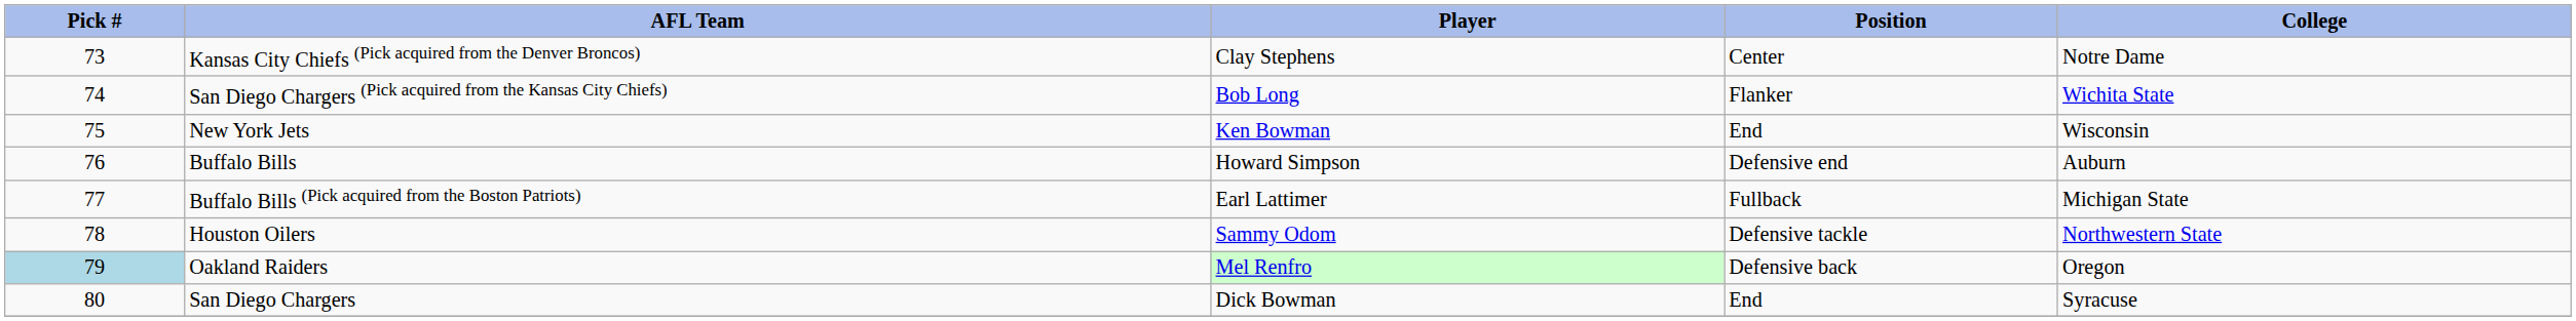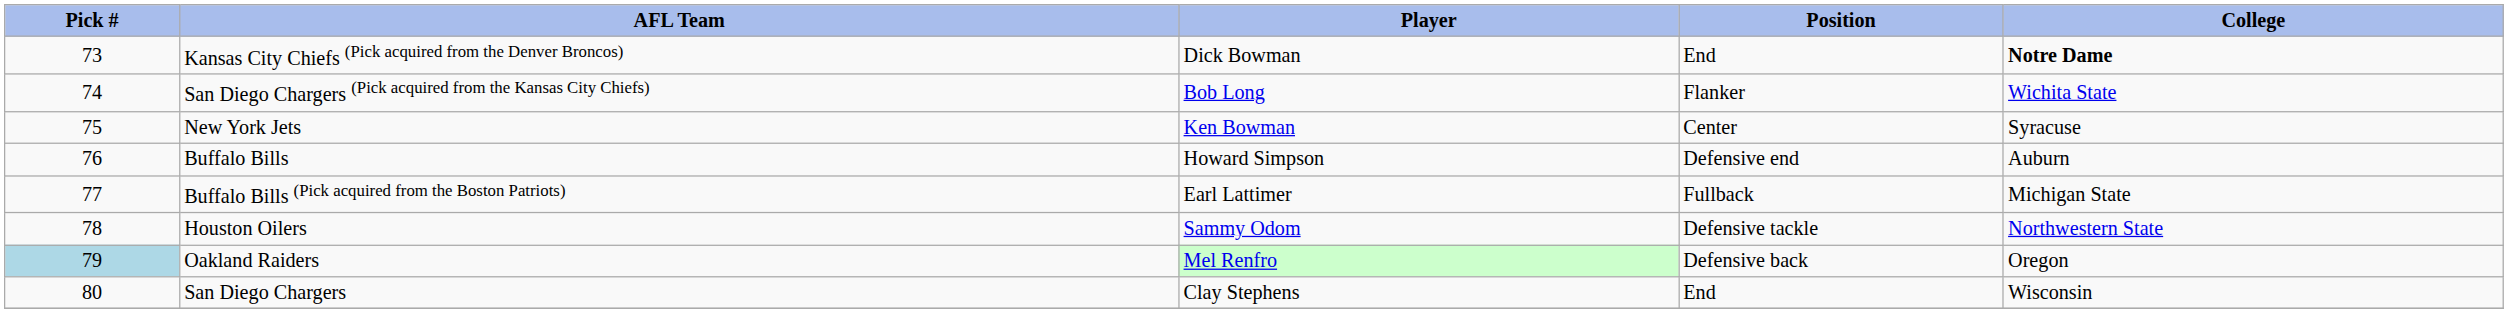 <table class="wikitable sortable sortable" style="width: 100%">
 <tr>
 <th style="background:#A8BDEC;" width=7%>Pick #</th>
 <th width=40% style="background:#A8BDEC;">AFL Team</th>
 <th width=20% style="background:#A8BDEC;">Player</th>
 <th width=13% style="background:#A8BDEC;">Position</th>
 <th style="background:#A8BDEC;">College</th>
 </tr>
 <tr>
 <td align=center>73</td>
 <td>Kansas City Chiefs <sup>(Pick acquired from the Denver Broncos)</sup></td>
-<td>Clay Stephens</td>
-<td>Center</td>
-<td>Notre Dame</td>
+<td>Dick Bowman</td>
+<td>End</td>
+<td><strong>Notre Dame</strong></td>
 </tr>
 <tr>
 <td align=center>74</td>
 <td>San Diego Chargers <sup>(Pick acquired from the Kansas City Chiefs)</sup></td>
 <td><a href='#'>Bob Long</a></td>
 <td>Flanker</td>
 <td><a href='#'>Wichita State</a></td>
 </tr>
 <tr>
 <td align=center>75</td>
 <td>New York Jets</td>
 <td><a href='#'>Ken Bowman</a></td>
-<td>End</td>
-<td>Wisconsin</td>
+<td>Center</td>
+<td>Syracuse</td>
 </tr>
 <tr>
 <td align=center>76</td>
 <td>Buffalo Bills</td>
 <td>Howard Simpson</td>
 <td>Defensive end</td>
 <td>Auburn</td>
 </tr>
 <tr>
 <td align=center>77</td>
 <td>Buffalo Bills <sup>(Pick acquired from the Boston Patriots)</sup></td>
 <td>Earl Lattimer</td>
 <td>Fullback</td>
 <td>Michigan State</td>
 </tr>
 <tr>
 <td align=center>78</td>
 <td>Houston Oilers</td>
 <td><a href='#'>Sammy Odom</a></td>
 <td>Defensive tackle</td>
 <td><a href='#'>Northwestern State</a></td>
 </tr>
 <tr>
 <td align=center style="background: lightblue;">79</td>
 <td>Oakland Raiders</td>
 <td bgcolor="#CCFFCC"><a href='#'>Mel Renfro</a></td>
 <td>Defensive back</td>
 <td>Oregon</td>
 </tr>
 <tr>
 <td align=center>80</td>
 <td>San Diego Chargers</td>
-<td>Dick Bowman</td>
+<td>Clay Stephens</td>
 <td>End</td>
-<td>Syracuse</td>
+<td>Wisconsin</td>
 </tr>
 <tr>
 </tr>
 </table>
